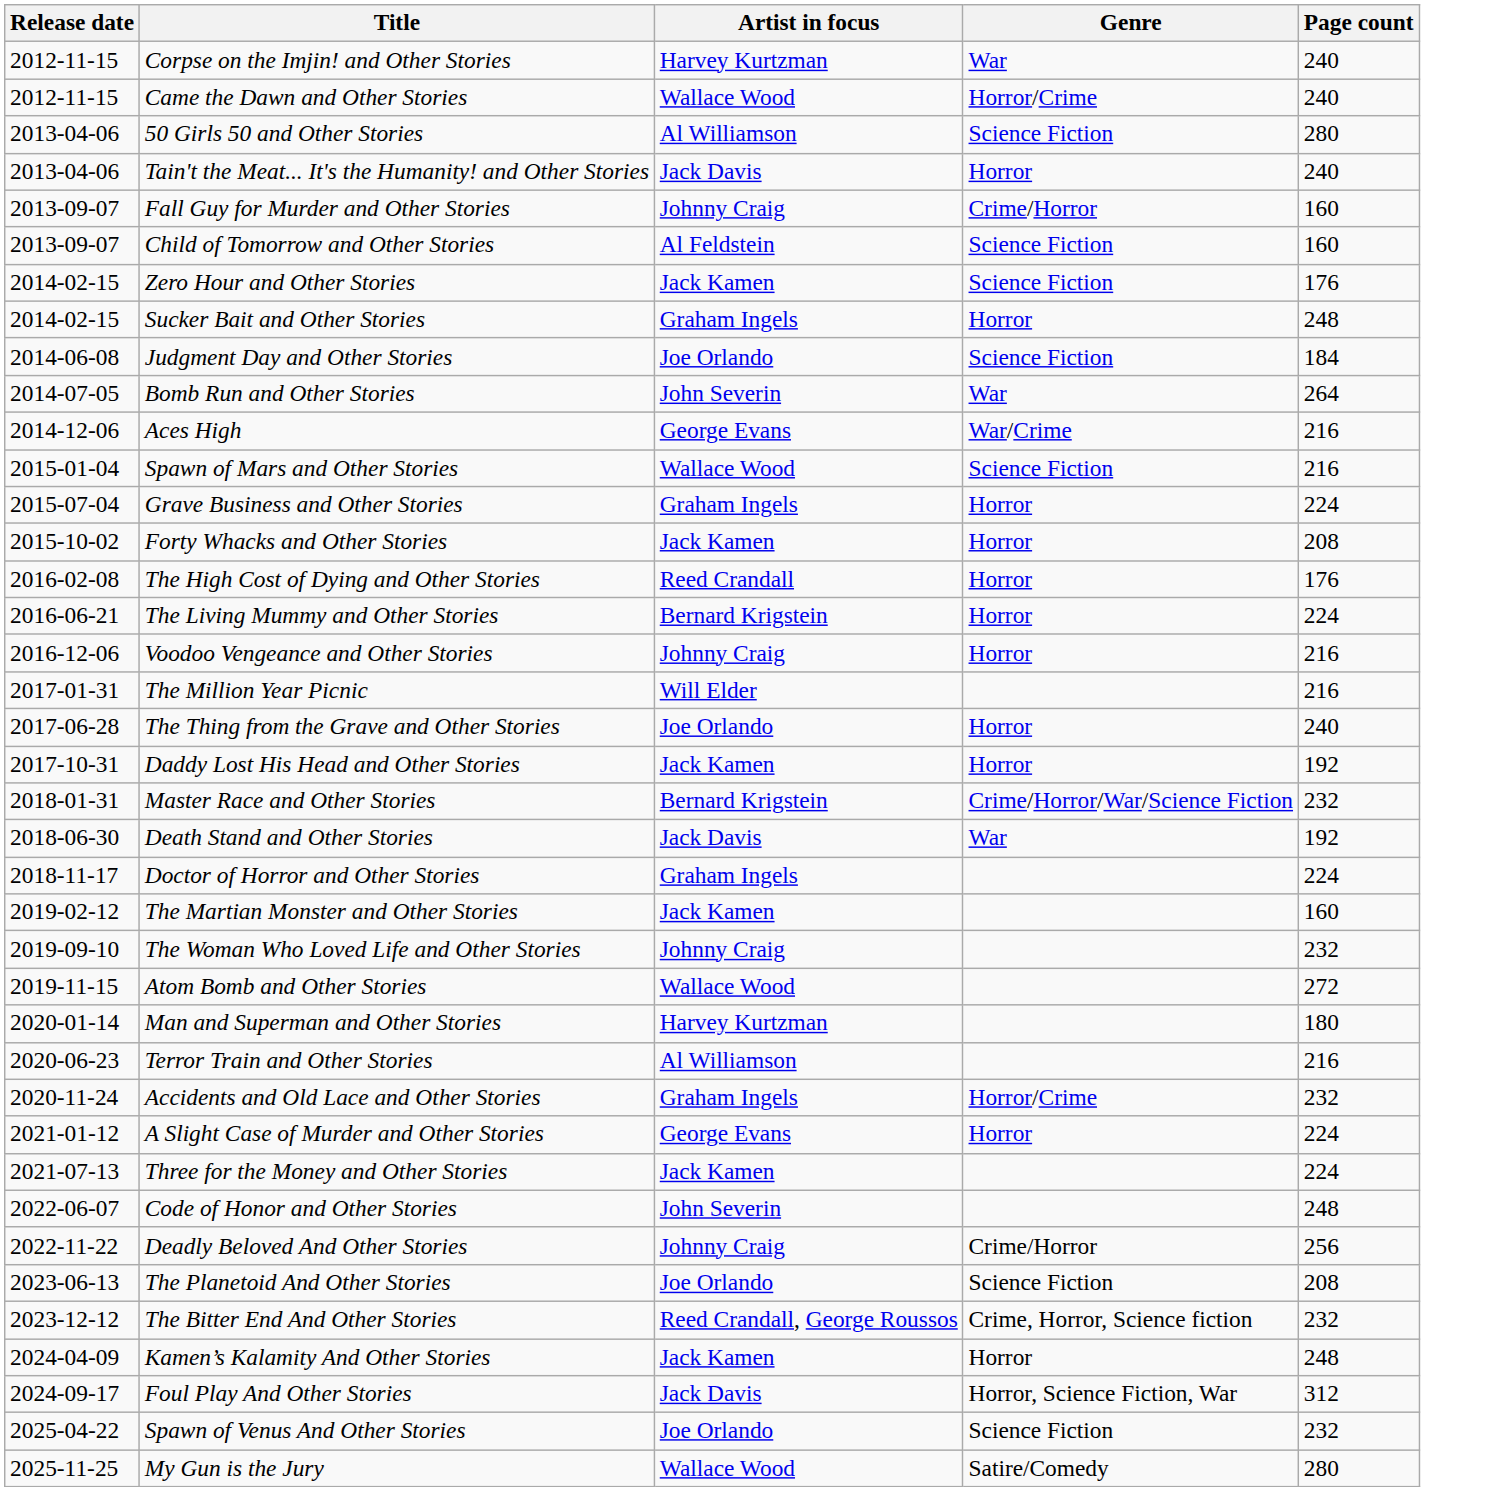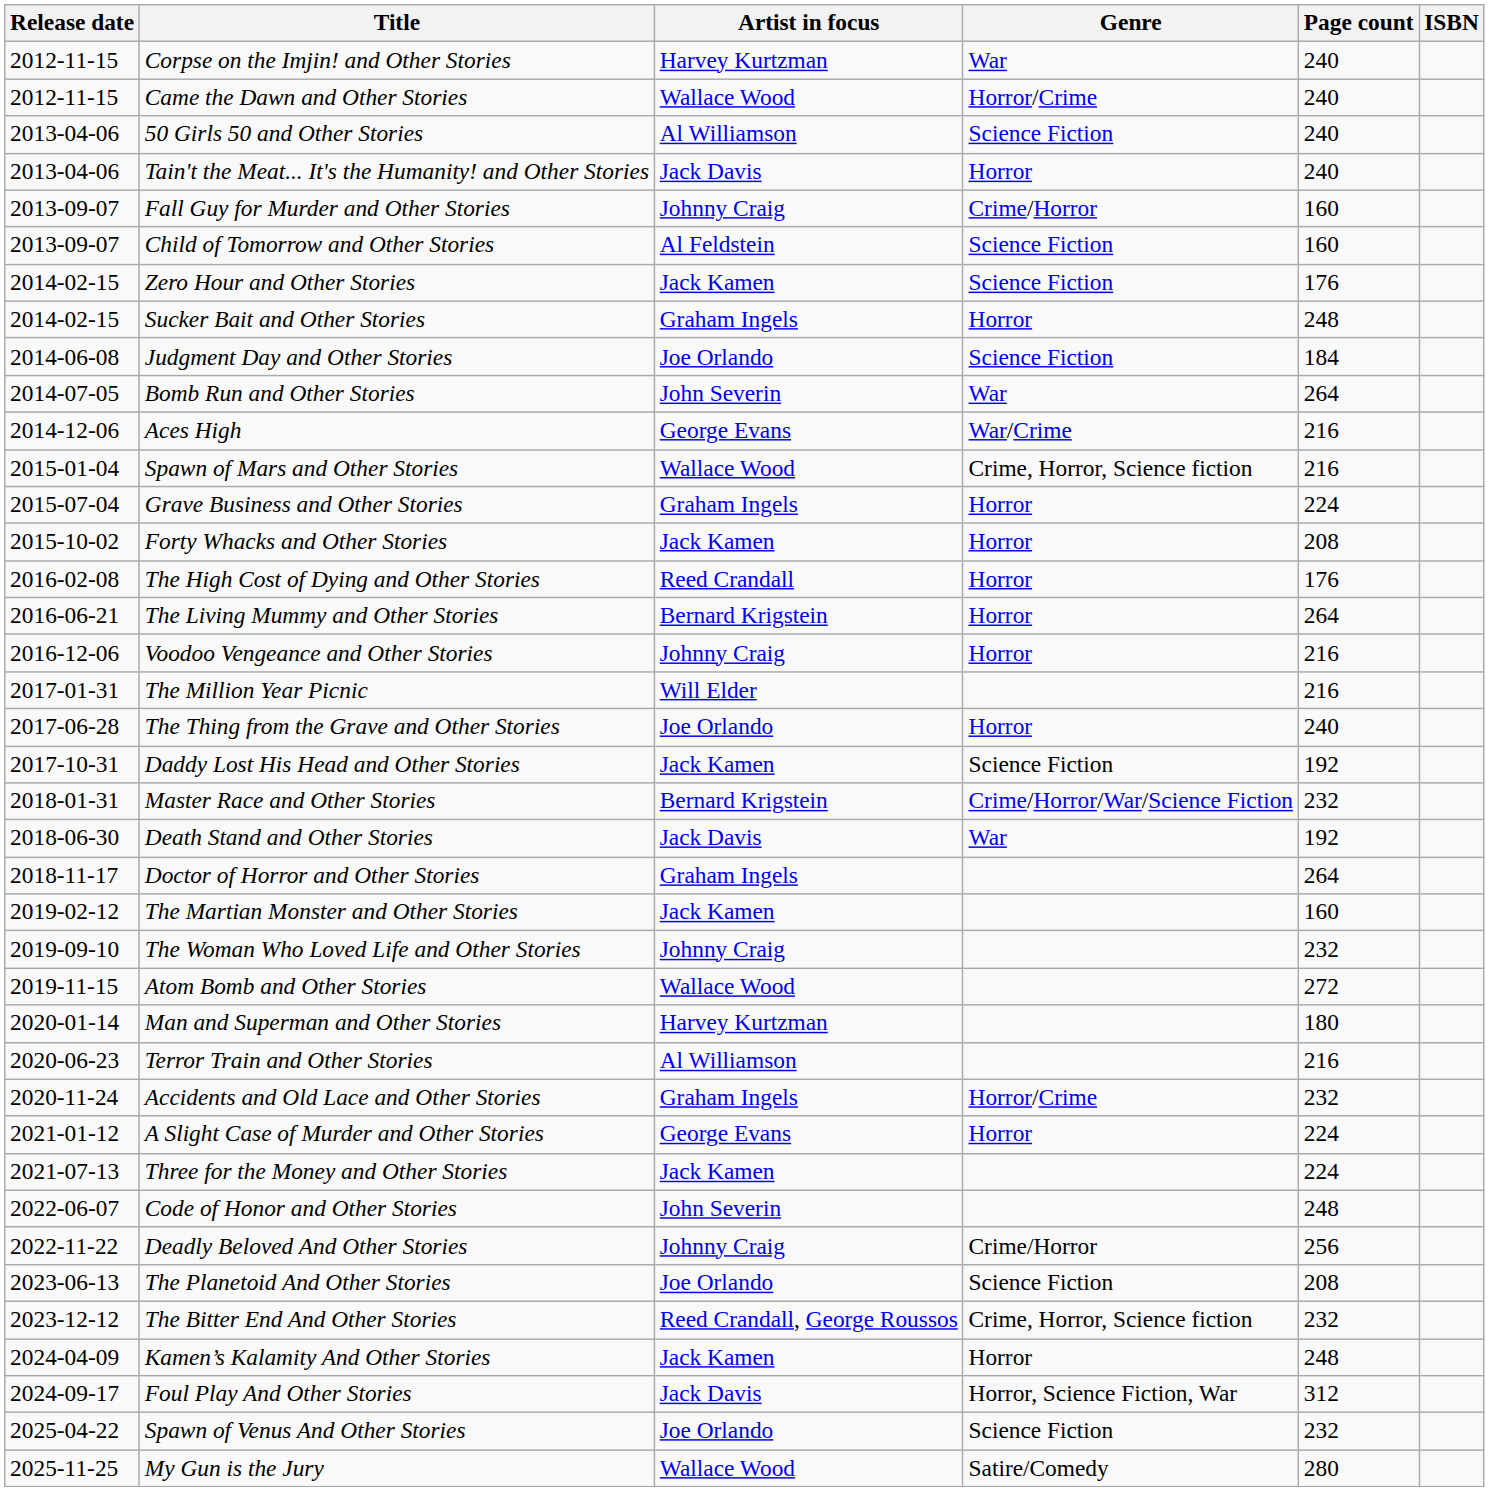 <table class="wikitable sortable">
 <tr>
 <th>Release date</th>
 <th>Title</th>
 <th>Artist in focus</th>
 <th>Genre</th>
 <th>Page count</th>
+<th>ISBN</th>
 </tr>
 <tr>
 <td>2012-11-15</td>
 <td><em>Corpse on the Imjin! and Other Stories</em></td>
 <td data-sort-value="Kurtzman, Harvey"><a href='#'>Harvey Kurtzman</a></td>
 <td><a href='#'>War</a></td>
 <td>240</td>
+<td></td>
 </tr>
 <tr>
 <td>2012-11-15</td>
 <td><em>Came the Dawn and Other Stories</em></td>
 <td data-sort-value="Wood, Wallace"><a href='#'>Wallace Wood</a></td>
 <td><a href='#'>Horror</a>/<a href='#'>Crime</a></td>
 <td>240</td>
+<td></td>
 </tr>
 <tr>
 <td>2013-04-06</td>
 <td><em>50 Girls 50 and Other Stories</em></td>
 <td data-sort-value="Williamson, Al"><a href='#'>Al Williamson</a></td>
 <td><a href='#'>Science Fiction</a></td>
-<td>280</td>
+<td>240</td>
+<td></td>
 </tr>
 <tr>
 <td>2013-04-06</td>
 <td><em>Tain't the Meat... It's the Humanity! and Other Stories</em></td>
 <td data-sort-value="Davis, Jack"><a href='#'>Jack Davis</a></td>
 <td><a href='#'>Horror</a></td>
 <td>240</td>
+<td></td>
 </tr>
 <tr>
 <td>2013-09-07</td>
 <td><em>Fall Guy for Murder and Other Stories</em></td>
 <td data-sort-value="Craig, Johnny"><a href='#'>Johnny Craig</a></td>
 <td><a href='#'>Crime</a>/<a href='#'>Horror</a></td>
 <td>160</td>
+<td></td>
 </tr>
 <tr>
 <td>2013-09-07</td>
 <td><em>Child of Tomorrow and Other Stories</em></td>
 <td data-sort-value="Feldstein, Al"><a href='#'>Al Feldstein</a></td>
 <td><a href='#'>Science Fiction</a></td>
 <td>160</td>
+<td></td>
 </tr>
 <tr>
 <td>2014-02-15</td>
 <td><em>Zero Hour and Other Stories</em></td>
 <td data-sort-value="Kamen, Jack"><a href='#'>Jack Kamen</a></td>
 <td><a href='#'>Science Fiction</a></td>
 <td>176</td>
+<td></td>
 </tr>
 <tr>
 <td>2014-02-15</td>
 <td><em>Sucker Bait and Other Stories</em></td>
 <td data-sort-value="Ingels, Graham"><a href='#'>Graham Ingels</a></td>
 <td><a href='#'>Horror</a></td>
 <td>248</td>
+<td></td>
 </tr>
 <tr>
 <td>2014-06-08</td>
 <td><em>Judgment Day and Other Stories</em></td>
 <td data-sort-value="Orlando, Joe"><a href='#'>Joe Orlando</a></td>
 <td><a href='#'>Science Fiction</a></td>
 <td>184</td>
+<td></td>
 </tr>
 <tr>
 <td>2014-07-05</td>
 <td><em>Bomb Run and Other Stories</em></td>
 <td data-sort-value="Severin, John"><a href='#'>John Severin</a></td>
 <td><a href='#'>War</a></td>
 <td>264</td>
+<td></td>
 </tr>
 <tr>
 <td>2014-12-06</td>
 <td><em>Aces High</em></td>
 <td data-sort-value="Evans, George"><a href='#'>George Evans</a></td>
 <td><a href='#'>War</a>/<a href='#'>Crime</a></td>
 <td>216</td>
+<td></td>
 </tr>
 <tr>
 <td>2015-01-04</td>
 <td><em>Spawn of Mars and Other Stories</em></td>
 <td data-sort-value="Wood, Wallace"><a href='#'>Wallace Wood</a></td>
-<td><a href='#'>Science Fiction</a></td>
+<td>Crime, Horror, Science fiction</td>
 <td>216</td>
+<td></td>
 </tr>
 <tr>
 <td>2015-07-04</td>
 <td><em>Grave Business and Other Stories</em></td>
 <td data-sort-value="Ingels, Graham"><a href='#'>Graham Ingels</a></td>
 <td><a href='#'>Horror</a></td>
 <td>224</td>
+<td></td>
 </tr>
 <tr>
 <td>2015-10-02</td>
 <td><em>Forty Whacks and Other Stories</em></td>
 <td data-sort-value="Kamen, Jack"><a href='#'>Jack Kamen</a></td>
 <td><a href='#'>Horror</a></td>
 <td>208</td>
+<td></td>
 </tr>
 <tr>
 <td>2016-02-08</td>
 <td data-sort-value="High Cost of Dying and Other Stories, The"><em>The High Cost of Dying and Other Stories</em></td>
 <td data-sort-value="Crandall, Reed"><a href='#'>Reed Crandall</a></td>
 <td><a href='#'>Horror</a></td>
 <td>176</td>
+<td></td>
 </tr>
 <tr>
 <td>2016-06-21</td>
 <td data-sort-value="Living Mummy and Other Stories, The"><em>The Living Mummy and Other Stories</em></td>
 <td data-sort-value="Krigstein, Bernard"><a href='#'>Bernard Krigstein</a></td>
 <td><a href='#'>Horror</a></td>
-<td>224</td>
+<td>264</td>
+<td></td>
 </tr>
 <tr>
 <td>2016-12-06</td>
 <td><em>Voodoo Vengeance and Other Stories</em></td>
 <td data-sort-value="Craig, Johnny"><a href='#'>Johnny Craig</a></td>
 <td><a href='#'>Horror</a></td>
 <td>216</td>
+<td></td>
 </tr>
 <tr>
 <td>2017-01-31</td>
 <td data-sort-value="Million Year Picnic, The"><em>The Million Year Picnic</em></td>
 <td data-sort-value="Elder, Will"><a href='#'>Will Elder</a></td>
 <td></td>
 <td>216</td>
+<td></td>
 </tr>
 <tr>
 <td>2017-06-28</td>
 <td data-sort-value="Thing From The Grave and Other Stories, The"><em>The Thing from the Grave and Other Stories</em></td>
 <td data-sort-value="Orlando, Joe"><a href='#'>Joe Orlando</a></td>
 <td><a href='#'>Horror</a></td>
 <td>240</td>
+<td></td>
 </tr>
 <tr>
 <td>2017-10-31</td>
 <td><em>Daddy Lost His Head and Other Stories</em></td>
 <td data-sort-value="Kamen, Jack"><a href='#'>Jack Kamen</a></td>
-<td><a href='#'>Horror</a></td>
+<td>Science Fiction</td>
 <td>192</td>
+<td></td>
 </tr>
 <tr>
 <td>2018-01-31</td>
 <td><em>Master Race and Other Stories</em></td>
 <td data-sort-value="Krigstein, Bernard"><a href='#'>Bernard Krigstein</a></td>
 <td><a href='#'>Crime</a>/<a href='#'>Horror</a>/<a href='#'>War</a>/<a href='#'>Science Fiction</a></td>
 <td>232</td>
+<td></td>
 </tr>
 <tr>
 <td>2018-06-30</td>
 <td><em>Death Stand and Other Stories</em></td>
 <td data-sort-value="Davis, Jack"><a href='#'>Jack Davis</a></td>
 <td><a href='#'>War</a></td>
 <td>192</td>
+<td></td>
 </tr>
 <tr>
 <td>2018-11-17</td>
 <td><em>Doctor of Horror and Other Stories</em></td>
 <td data-sort-value="Ingels, Graham"><a href='#'>Graham Ingels</a></td>
 <td></td>
-<td>224</td>
+<td>264</td>
+<td></td>
 </tr>
 <tr>
 <td>2019-02-12</td>
 <td><em>The Martian Monster and Other Stories</em></td>
 <td data-sort-value="Kamen, Jack"><a href='#'>Jack Kamen</a></td>
 <td></td>
 <td>160</td>
+<td></td>
 </tr>
 <tr>
 <td>2019-09-10</td>
 <td><em>The Woman Who Loved Life and Other Stories</em></td>
 <td data-sort-value="Craig, Johnny"><a href='#'>Johnny Craig</a></td>
 <td></td>
 <td>232</td>
+<td></td>
 </tr>
 <tr>
 <td>2019-11-15</td>
 <td><em>Atom Bomb and Other Stories</em></td>
 <td data-sort-value="Wood, Wallace"><a href='#'>Wallace Wood</a></td>
 <td></td>
 <td>272</td>
+<td></td>
 </tr>
 <tr>
 <td>2020-01-14</td>
 <td><em>Man and Superman and Other Stories</em></td>
 <td data-sort-value="Kurtzman, Harvey"><a href='#'>Harvey Kurtzman</a></td>
 <td></td>
 <td>180</td>
+<td></td>
 </tr>
 <tr>
 <td>2020-06-23</td>
 <td><em>Terror Train and Other Stories</em></td>
 <td data-sort-value="Williamson, Al"><a href='#'>Al Williamson</a></td>
 <td></td>
 <td>216</td>
+<td><br></td>
 </tr>
 <tr>
 <td>2020-11-24</td>
 <td><em>Accidents and Old Lace and Other Stories</em></td>
 <td data-sort-value="Ingels, Graham"><a href='#'>Graham Ingels</a></td>
 <td><a href='#'>Horror</a>/<a href='#'>Crime</a></td>
 <td>232</td>
+<td><br></td>
 </tr>
 <tr>
 <td>2021-01-12</td>
 <td><em>A Slight Case of Murder and Other Stories</em></td>
 <td data-sort-value="Evans, George"><a href='#'>George Evans</a></td>
 <td><a href='#'>Horror</a></td>
 <td>224</td>
+<td></td>
 </tr>
 <tr>
 <td>2021-07-13</td>
 <td><em>Three for the Money and Other Stories</em></td>
 <td data-sort-value="Kamen, Jack"><a href='#'>Jack Kamen</a></td>
 <td></td>
 <td>224</td>
+<td></td>
 </tr>
 <tr>
 <td>2022-06-07</td>
 <td><em>Code of Honor and Other Stories</em></td>
 <td data-sort-value="Severin, John"><a href='#'>John Severin</a></td>
 <td></td>
 <td>248</td>
+<td></td>
 </tr>
 <tr>
 <td>2022-11-22</td>
 <td><em>Deadly Beloved And Other Stories</em></td>
 <td data-sort-value="Craig, Johnny"><a href='#'>Johnny Craig</a></td>
 <td>Crime/Horror</td>
 <td>256</td>
+<td></td>
 </tr>
 <tr>
 <td>2023-06-13</td>
 <td><em>The Planetoid And Other Stories</em></td>
 <td data-sort-value="Orlando, Joe"><a href='#'>Joe Orlando</a></td>
 <td>Science Fiction</td>
 <td>208</td>
+<td></td>
 </tr>
 <tr>
 <td>2023-12-12</td>
 <td><em>The Bitter End And Other Stories</em></td>
 <td><a href='#'>Reed Crandall</a>, <a href='#'>George Roussos</a></td>
 <td>Crime, Horror, Science fiction</td>
 <td>232</td>
+<td></td>
 </tr>
 <tr>
 <td>2024-04-09</td>
 <td><em>Kamen’s Kalamity And Other Stories </em></td>
 <td><a href='#'>Jack Kamen</a></td>
 <td>Horror</td>
 <td>248</td>
+<td></td>
 </tr>
 <tr>
 <td>2024-09-17</td>
 <td><em>Foul Play And Other Stories</em></td>
 <td><a href='#'> Jack Davis</a></td>
 <td>Horror, Science Fiction, War</td>
 <td>312</td>
+<td></td>
 </tr>
 <tr>
 <td>2025-04-22</td>
 <td><em>Spawn of Venus And Other Stories</em></td>
 <td data-sort-value="Orlando, Joe"><a href='#'>Joe Orlando</a></td>
 <td>Science Fiction</td>
 <td>232</td>
+<td></td>
 </tr>
 <tr>
 <td>2025-11-25</td>
 <td><em>My Gun is the Jury</em></td>
 <td data-sort-value="Wood, Wallace"><a href='#'>Wallace Wood</a></td>
 <td>Satire/Comedy</td>
 <td>280</td>
+<td></td>
 </tr>
 </table>
